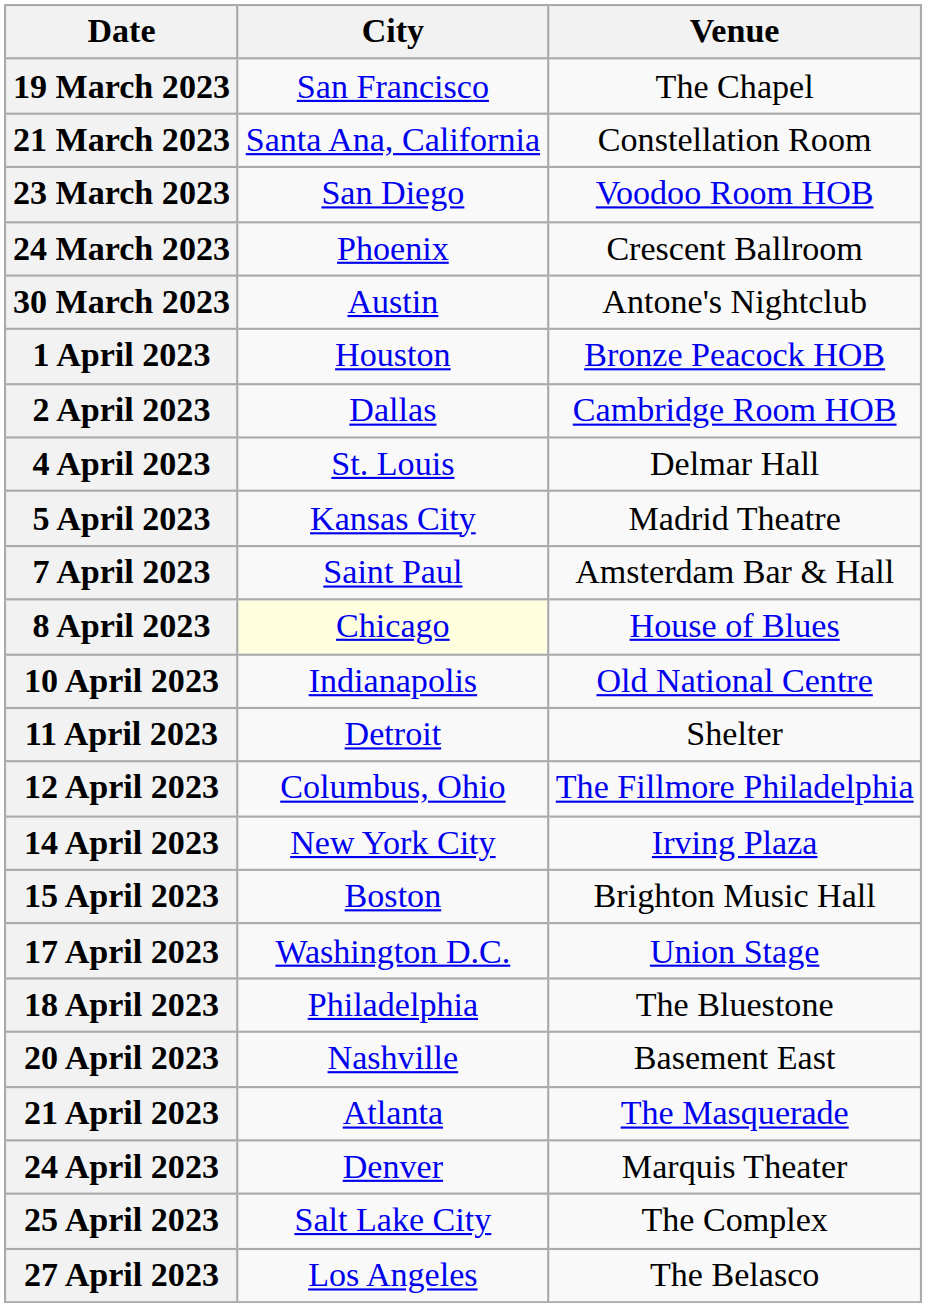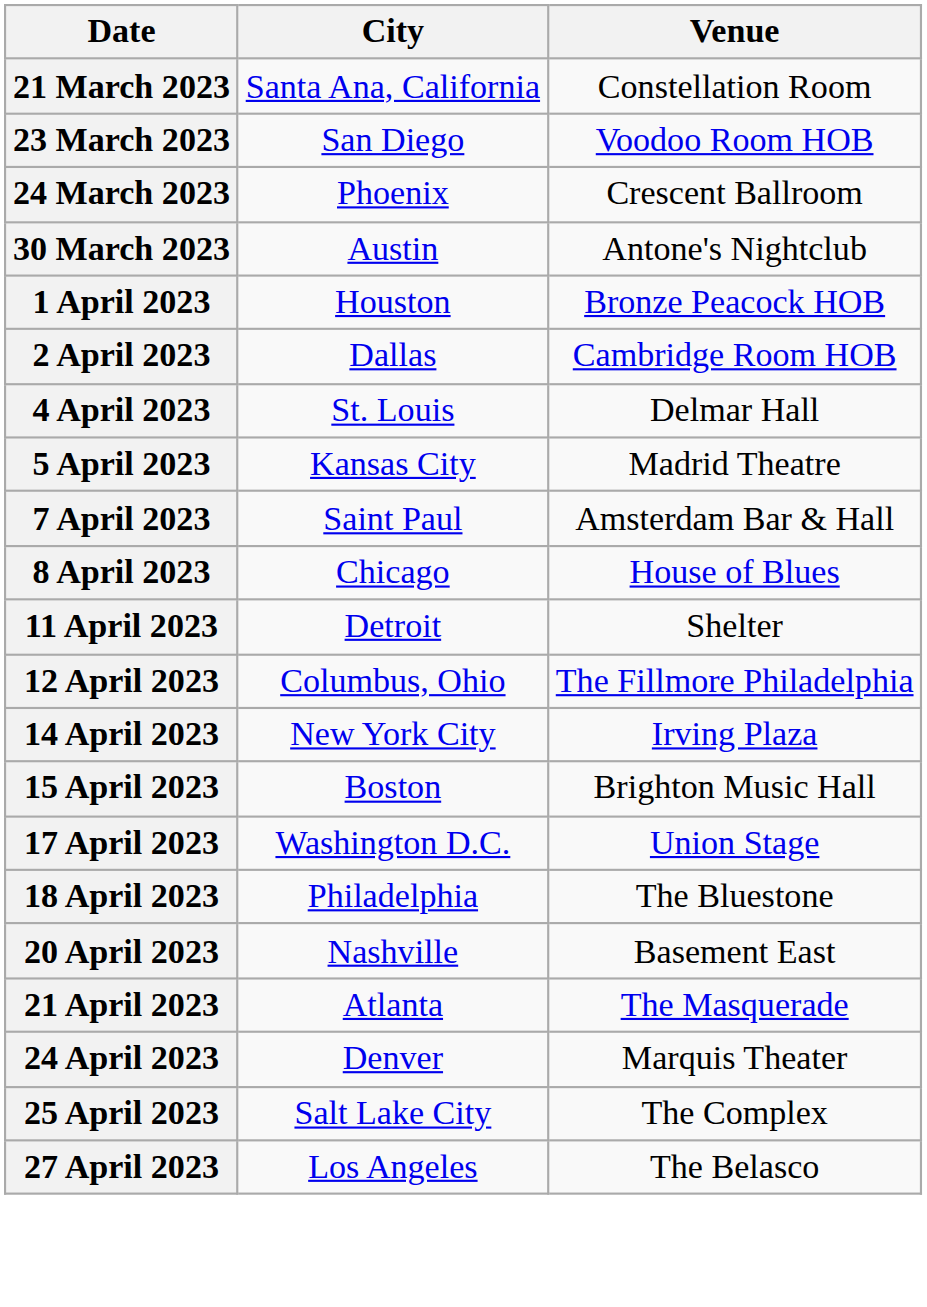 <table class="wikitable plainrowheaders" style="text-align:center;">
 <tr>
 <th scope="col">Date</th>
 <th scope="col">City</th>
 <th scope="col">Venue</th>
-</tr>
-<tr>
-<th scope="row">19 March 2023</th>
-<td><a href='#'>San Francisco</a></td>
-<td>The Chapel</td>
 </tr>
 <tr>
 <th scope="row">21 March 2023</th>
 <td><a href='#'>Santa Ana, California</a></td>
 <td>Constellation Room</td>
 </tr>
 <tr>
 <th scope="row">23 March 2023</th>
 <td><a href='#'>San Diego</a></td>
 <td><a href='#'>Voodoo Room HOB</a></td>
 </tr>
 <tr>
 <th scope="row">24 March 2023</th>
 <td><a href='#'>Phoenix</a></td>
 <td>Crescent Ballroom</td>
 </tr>
 <tr>
 <th scope="row">30 March 2023</th>
 <td><a href='#'>Austin</a></td>
 <td>Antone's Nightclub</td>
 </tr>
 <tr>
 <th scope="row">1 April 2023</th>
 <td><a href='#'>Houston</a></td>
 <td><a href='#'>Bronze Peacock HOB</a></td>
 </tr>
 <tr>
 <th scope="row">2 April 2023</th>
 <td><a href='#'>Dallas</a></td>
 <td><a href='#'>Cambridge Room HOB</a></td>
 </tr>
 <tr>
 <th scope="row">4 April 2023</th>
 <td><a href='#'>St. Louis</a></td>
 <td>Delmar Hall</td>
 </tr>
 <tr>
 <th scope="row">5 April 2023</th>
 <td><a href='#'>Kansas City</a></td>
 <td>Madrid Theatre</td>
 </tr>
 <tr>
 <th scope="row">7 April 2023</th>
 <td><a href='#'>Saint Paul</a></td>
 <td>Amsterdam Bar & Hall</td>
 </tr>
 <tr>
 <th scope="row">8 April 2023</th>
-<td style="background: lightyellow;"><a href='#'>Chicago</a></td>
+<td><a href='#'>Chicago</a></td>
 <td><a href='#'>House of Blues</a></td>
-</tr>
-<tr>
-<th scope="row">10 April 2023</th>
-<td><a href='#'>Indianapolis</a></td>
-<td><a href='#'>Old National Centre</a></td>
 </tr>
 <tr>
 <th scope="row">11 April 2023</th>
 <td><a href='#'>Detroit</a></td>
 <td>Shelter</td>
 </tr>
 <tr>
 <th scope="row">12 April 2023</th>
 <td><a href='#'>Columbus, Ohio</a></td>
 <td><a href='#'>The Fillmore Philadelphia</a></td>
 </tr>
 <tr>
 <th scope="row">14 April 2023</th>
 <td><a href='#'>New York City</a></td>
 <td><a href='#'>Irving Plaza</a></td>
 </tr>
 <tr>
 <th scope="row">15 April 2023</th>
 <td><a href='#'>Boston</a></td>
 <td>Brighton Music Hall</td>
 </tr>
 <tr>
 <th scope="row">17 April 2023</th>
 <td><a href='#'>Washington D.C.</a></td>
 <td><a href='#'>Union Stage</a></td>
 </tr>
 <tr>
 <th scope="row">18 April 2023</th>
 <td><a href='#'>Philadelphia</a></td>
 <td>The Bluestone</td>
 </tr>
 <tr>
 <th scope="row">20 April 2023</th>
 <td><a href='#'>Nashville</a></td>
 <td>Basement East</td>
 </tr>
 <tr>
 <th scope="row">21 April 2023</th>
 <td><a href='#'>Atlanta</a></td>
 <td><a href='#'>The Masquerade</a></td>
 </tr>
 <tr>
 <th scope="row">24 April 2023</th>
 <td><a href='#'>Denver</a></td>
 <td>Marquis Theater</td>
 </tr>
 <tr>
 <th scope="row">25 April 2023</th>
 <td><a href='#'>Salt Lake City</a></td>
 <td>The Complex</td>
 </tr>
 <tr>
 <th scope="row">27 April 2023</th>
 <td><a href='#'>Los Angeles</a></td>
 <td>The Belasco</td>
 </tr>
 </table>
